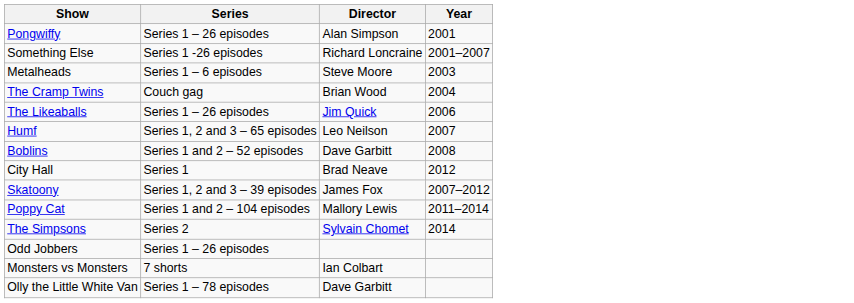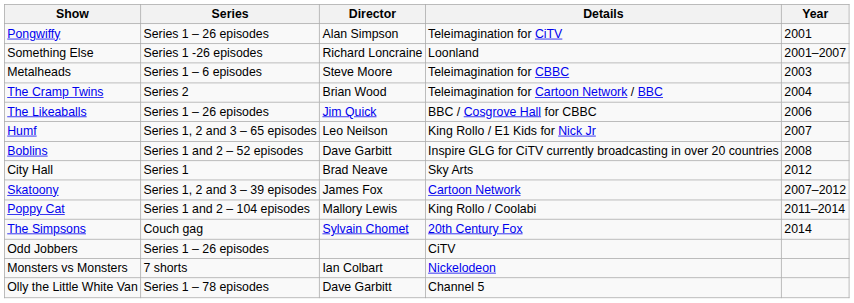 <table class="wikitable">
 <tr>
 <th>Show</th>
 <th>Series</th>
 <th>Director</th>
+<th>Details</th>
 <th>Year</th>
 </tr>
 <tr>
 <td><a href='#'>Pongwiffy</a></td>
 <td>Series 1 – 26 episodes</td>
 <td>Alan Simpson</td>
+<td>Teleimagination for <a href='#'>CiTV</a></td>
 <td>2001</td>
 </tr>
 <tr>
 <td>Something Else</td>
 <td>Series 1 -26 episodes</td>
 <td>Richard Loncraine</td>
+<td>Loonland</td>
 <td>2001–2007</td>
 </tr>
 <tr>
 <td>Metalheads</td>
 <td>Series 1 – 6 episodes</td>
 <td>Steve Moore</td>
+<td>Teleimagination for <a href='#'>CBBC</a></td>
 <td>2003</td>
 </tr>
 <tr>
 <td><a href='#'>The Cramp Twins</a></td>
-<td>Couch gag</td>
+<td>Series 2</td>
 <td>Brian Wood</td>
+<td>Teleimagination for <a href='#'>Cartoon Network</a> / <a href='#'>BBC</a></td>
 <td>2004</td>
 </tr>
 <tr>
 <td><a href='#'>The Likeaballs</a></td>
 <td>Series 1 – 26 episodes</td>
 <td><a href='#'>Jim Quick</a></td>
+<td>BBC / <a href='#'>Cosgrove Hall</a> for CBBC</td>
 <td>2006</td>
 </tr>
 <tr>
 <td><a href='#'>Humf</a></td>
 <td>Series 1, 2 and 3 – 65 episodes</td>
 <td>Leo Neilson</td>
+<td>King Rollo / E1 Kids for <a href='#'>Nick Jr</a></td>
 <td>2007</td>
 </tr>
 <tr>
 <td><a href='#'>Boblins</a></td>
 <td>Series 1 and 2 – 52 episodes</td>
 <td>Dave Garbitt</td>
+<td>Inspire GLG for CiTV currently broadcasting in over 20 countries</td>
 <td>2008</td>
 </tr>
 <tr>
 <td>City Hall</td>
 <td>Series 1</td>
 <td>Brad Neave</td>
+<td>Sky Arts</td>
 <td>2012</td>
 </tr>
 <tr>
 <td><a href='#'>Skatoony</a></td>
 <td>Series 1, 2 and 3 – 39 episodes</td>
 <td>James Fox</td>
+<td><a href='#'>Cartoon Network</a></td>
 <td>2007–2012</td>
 </tr>
 <tr>
 <td><a href='#'>Poppy Cat</a></td>
 <td>Series 1 and 2 – 104 episodes</td>
 <td>Mallory Lewis</td>
+<td>King Rollo / Coolabi</td>
 <td>2011–2014</td>
 </tr>
 <tr>
 <td><a href='#'>The Simpsons</a></td>
-<td>Series 2</td>
+<td>Couch gag</td>
 <td><a href='#'>Sylvain Chomet</a></td>
+<td><a href='#'>20th Century Fox</a></td>
 <td>2014</td>
 </tr>
 <tr>
 <td>Odd Jobbers</td>
 <td>Series 1 – 26 episodes</td>
 <td></td>
+<td>CiTV</td>
 <td></td>
 </tr>
 <tr>
 <td>Monsters vs Monsters</td>
 <td>7 shorts</td>
 <td>Ian Colbart</td>
+<td><a href='#'>Nickelodeon</a></td>
 <td></td>
 </tr>
 <tr>
 <td>Olly the Little White Van</td>
 <td>Series 1 – 78 episodes</td>
 <td>Dave Garbitt</td>
+<td>Channel 5</td>
 <td></td>
 </tr>
 </table>
